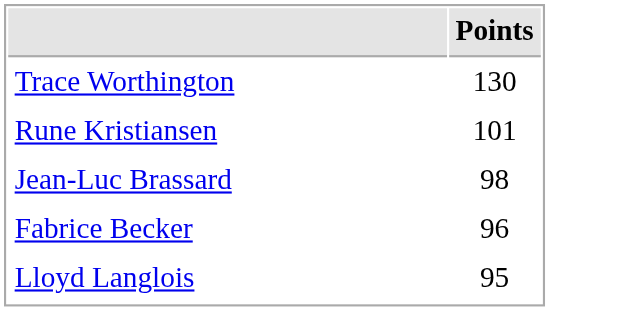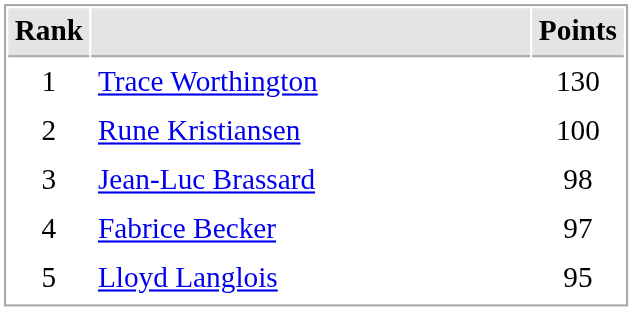 <table cellspacing="1" cellpadding="3" style="border:1px solid #AAAAAA;font-size:86%">
 <tr bgcolor="#E4E4E4">
+<th style="border-bottom:1px solid #AAAAAA" width=10>Rank</th>
 <th style="border-bottom:1px solid #AAAAAA" width=200></th>
 <th style="border-bottom:1px solid #AAAAAA" width=20>Points</th>
 </tr>
 <tr>
+<td align="center">1</td>
 <td> <a href='#'>Trace Worthington</a></td>
 <td align=center>130</td>
 </tr>
 <tr>
+<td align="center">2</td>
 <td> <a href='#'>Rune Kristiansen</a></td>
-<td align=center>101</td>
+<td align=center>100</td>
 </tr>
 <tr>
+<td align="center">3</td>
 <td> <a href='#'>Jean-Luc Brassard</a></td>
 <td align=center>98</td>
 </tr>
 <tr>
+<td align="center">4</td>
 <td> <a href='#'>Fabrice Becker</a></td>
-<td align=center>96</td>
+<td align=center>97</td>
 </tr>
 <tr>
+<td align="center">5</td>
 <td> <a href='#'>Lloyd Langlois</a></td>
 <td align=center>95</td>
 </tr>
 </table>
